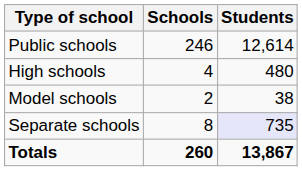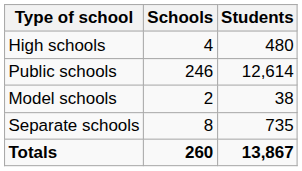 <table class="wikitable" style="text-align:right">
 <tr>
 <th>Type of school</th>
 <th>Schools</th>
 <th>Students</th>
 </tr>
 <tr>
+<td style="text-align:left;">High schools</td>
+<td>4</td>
+<td>480</td>
+</tr>
+<tr>
 <td style="text-align:left;">Public schools</td>
 <td>246</td>
 <td>12,614</td>
-</tr>
-<tr>
-<td style="text-align:left;">High schools</td>
-<td>4</td>
-<td>480</td>
 </tr>
 <tr>
 <td style="text-align:left;">Model schools</td>
 <td>2</td>
 <td>38</td>
 </tr>
 <tr>
 <td style="text-align:left;">Separate schools</td>
 <td>8</td>
-<td style="background: lavender;">735</td>
+<td>735</td>
 </tr>
 <tr>
 <td style="text-align:left;"><strong>Totals</strong></td>
 <td><strong>260</strong></td>
 <td><strong>13,867</strong></td>
 </tr>
 </table>
